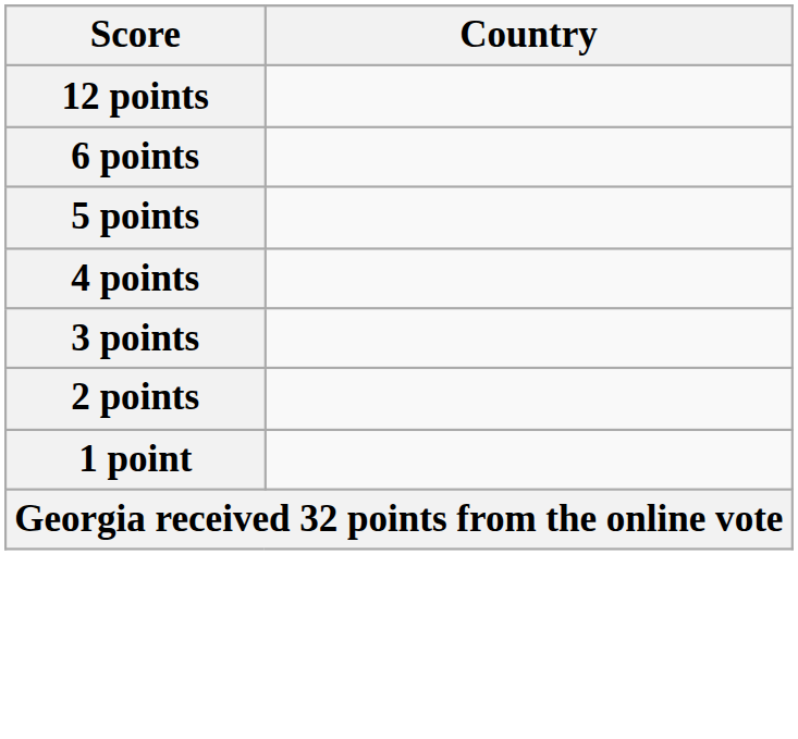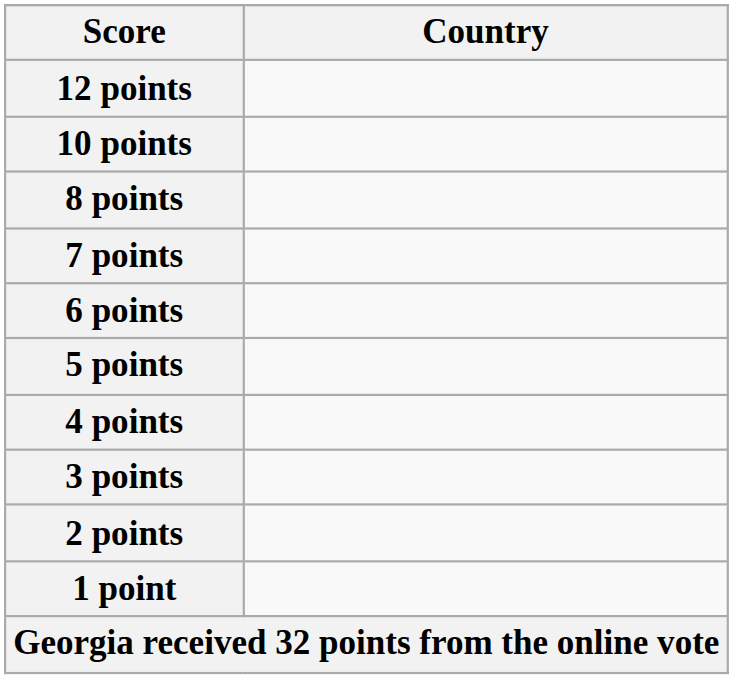 <table class="wikitable">
 <tr>
 </tr>
 <tr>
 <th scope="col" width="33%">Score</th>
 <th scope="col">Country</th>
 </tr>
 <tr>
 <th scope="row">12 points</th>
+<td></td>
+</tr>
+<tr>
+<th scope="row">10 points</th>
+<td></td>
+</tr>
+<tr>
+<th scope="row">8 points</th>
+<td></td>
+</tr>
+<tr>
+<th scope="row">7 points</th>
 <td></td>
 </tr>
 <tr>
 <th scope="row">6 points</th>
 <td></td>
 </tr>
 <tr>
 <th scope="row">5 points</th>
 <td></td>
 </tr>
 <tr>
 <th scope="row">4 points</th>
 <td></td>
 </tr>
 <tr>
 <th scope="row">3 points</th>
 <td></td>
 </tr>
 <tr>
 <th scope="row">2 points</th>
 <td></td>
 </tr>
 <tr>
 <th scope="row">1 point</th>
 <td></td>
 </tr>
 <tr>
 <th colspan="2">Georgia received 32 points from the online vote</th>
 </tr>
 </table>
